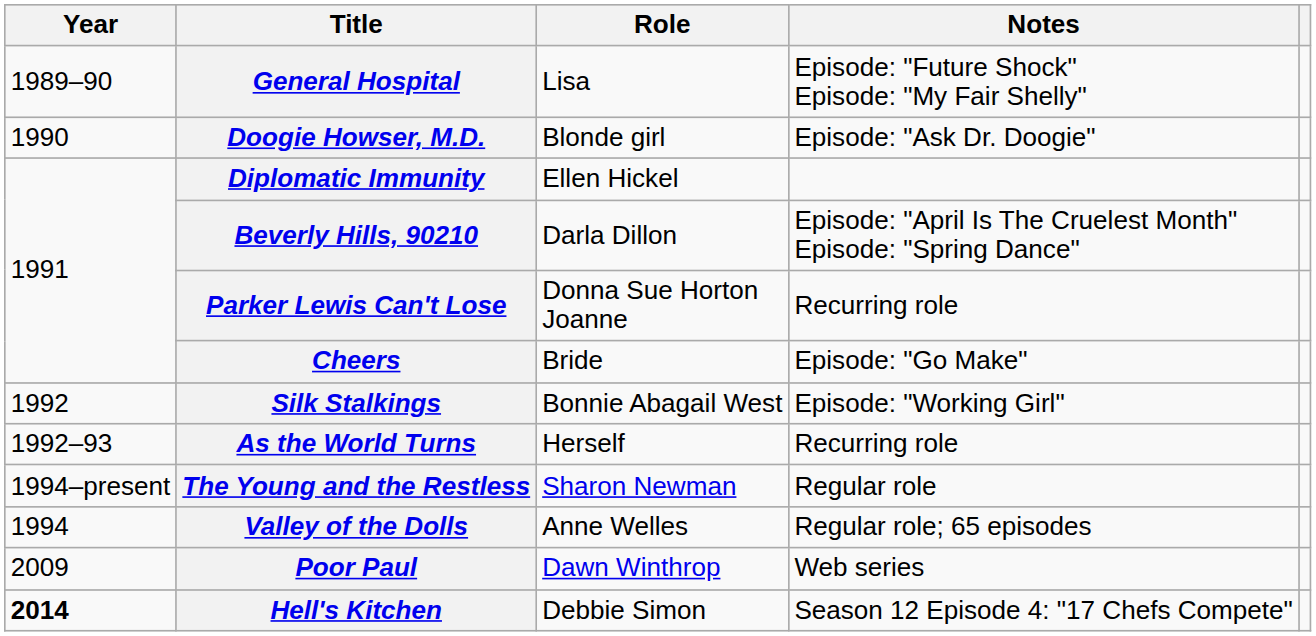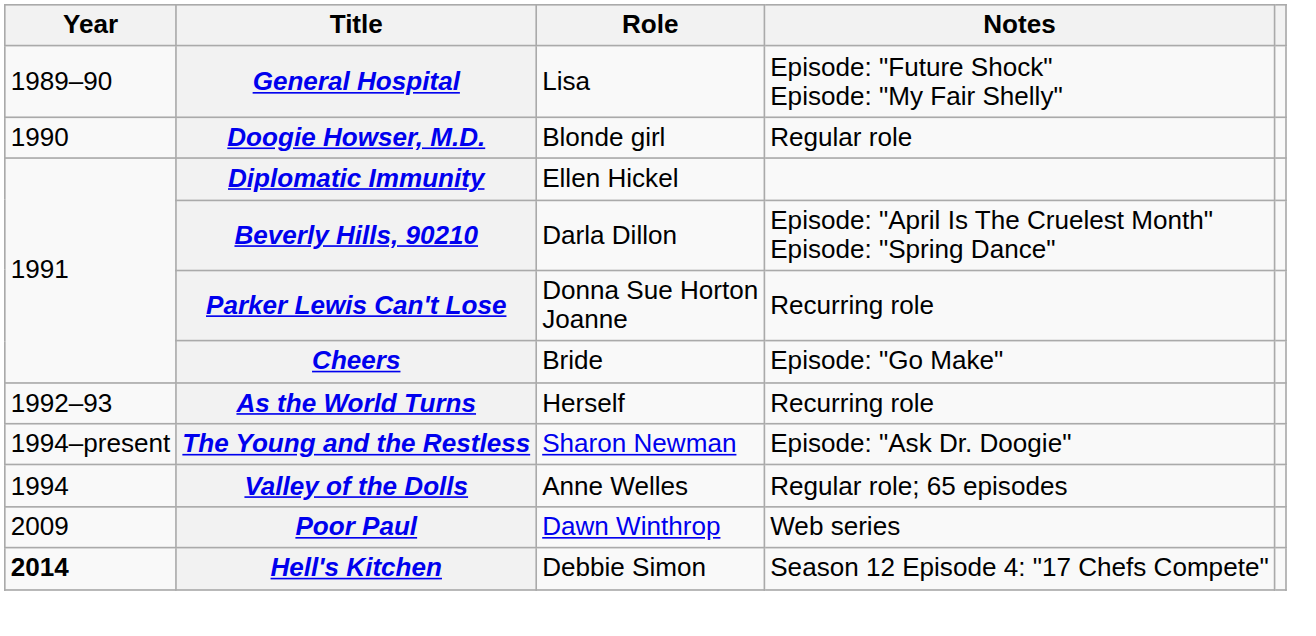 <table class="wikitable sortable plainrowheaders">
 <tr>
 <th scope="col">Year</th>
 <th scope="col">Title</th>
 <th scope="col">Role</th>
 <th scope="col">Notes</th>
 <th scope="col" class="unsortable"></th>
 </tr>
 <tr>
 <td>1989–90</td>
 <th scope="row"><em><a href='#'>General Hospital</a></em></th>
 <td>Lisa</td>
 <td>Episode: "Future Shock"<br>Episode: "My Fair Shelly"</td>
 <td style="text-align:center;"></td>
 </tr>
 <tr>
 <td>1990</td>
 <th scope="row"><em><a href='#'>Doogie Howser, M.D.</a></em></th>
 <td>Blonde girl</td>
-<td>Episode: "Ask Dr. Doogie"</td>
+<td>Regular role</td>
 <td style="text-align:center;"></td>
 </tr>
 <tr>
 <td rowspan="4">1991</td>
 <th scope="row"><em><a href='#'>Diplomatic Immunity</a></em></th>
 <td>Ellen Hickel</td>
 <td></td>
 <td style="text-align:center;"></td>
 </tr>
 <tr>
 <th scope="row"><em><a href='#'>Beverly Hills, 90210</a></em></th>
 <td>Darla Dillon</td>
 <td>Episode: "April Is The Cruelest Month"<br>Episode: "Spring Dance"</td>
 <td style="text-align:center;"></td>
 </tr>
 <tr>
 <th scope="row"><em><a href='#'>Parker Lewis Can't Lose</a></em></th>
 <td>Donna Sue Horton<br>Joanne</td>
 <td>Recurring role</td>
 <td style="text-align:center;"></td>
 </tr>
 <tr>
 <th scope="row"><em><a href='#'>Cheers</a></em></th>
 <td>Bride</td>
 <td>Episode: "Go Make"</td>
 <td style="text-align:center;"></td>
 </tr>
 <tr>
-<td>1992</td>
-<th scope="row"><em><a href='#'>Silk Stalkings</a></em></th>
-<td>Bonnie Abagail West</td>
-<td>Episode: "Working Girl"</td>
-<td style="text-align:center;"></td>
-</tr>
-<tr>
 <td>1992–93</td>
 <th scope="row"><em><a href='#'>As the World Turns</a></em></th>
 <td>Herself</td>
 <td>Recurring role</td>
 <td style="text-align:center;"></td>
 </tr>
 <tr>
 <td>1994–present</td>
 <th scope="row"><em><a href='#'>The Young and the Restless</a></em></th>
 <td><a href='#'>Sharon Newman</a></td>
-<td>Regular role</td>
+<td>Episode: "Ask Dr. Doogie"</td>
 <td style="text-align:center;"></td>
 </tr>
 <tr>
 <td>1994</td>
 <th scope="row"><em><a href='#'>Valley of the Dolls</a></em></th>
 <td>Anne Welles</td>
 <td>Regular role; 65 episodes</td>
 <td style="text-align:center;"></td>
 </tr>
 <tr>
 <td>2009</td>
 <th scope="row"><em><a href='#'>Poor Paul</a></em></th>
 <td><a href='#'>Dawn Winthrop</a></td>
 <td>Web series</td>
 <td style="text-align:center;"></td>
 </tr>
 <tr>
 <td><strong>2014</strong></td>
 <th scope="row"><em><a href='#'>Hell's Kitchen</a></em></th>
 <td>Debbie Simon</td>
 <td>Season 12 Episode 4: "17 Chefs Compete"</td>
 <td></td>
 </tr>
 </table>
